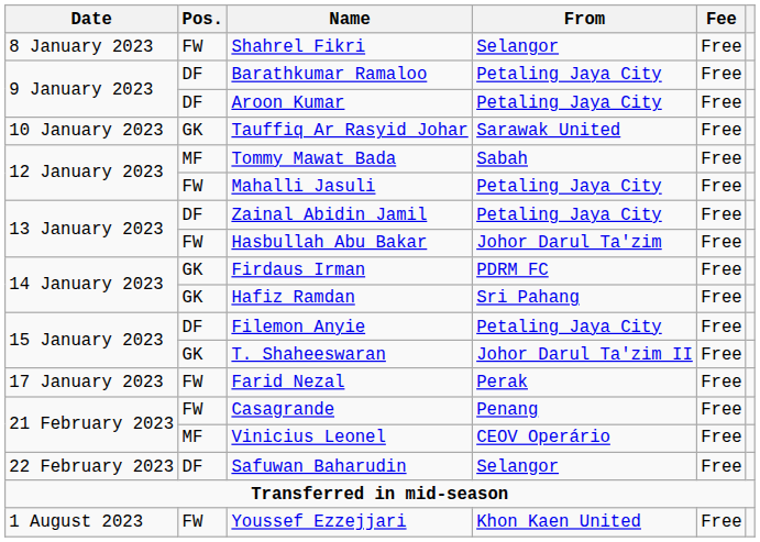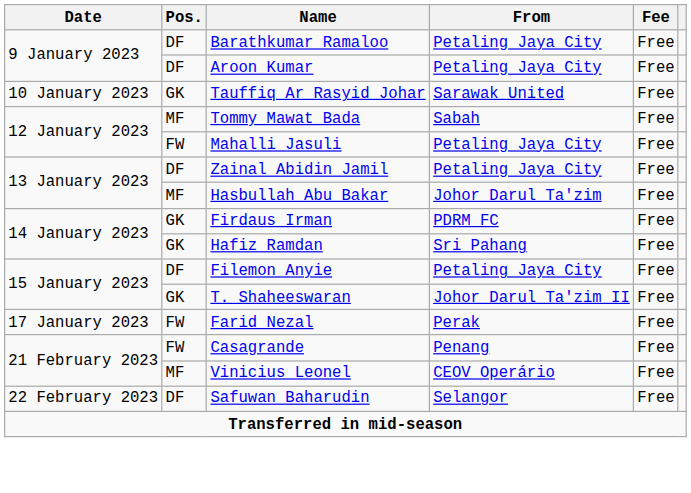 <table class="wikitable">
 <tr>
 <th>Date</th>
 <th>Pos.</th>
 <th>Name</th>
 <th>From</th>
 <th>Fee</th>
 <th></th>
-</tr>
-<tr>
-<td>8 January 2023</td>
-<td>FW</td>
-<td> <a href='#'>Shahrel Fikri</a></td>
-<td> <a href='#'>Selangor</a></td>
-<td>Free</td>
-<td></td>
 </tr>
 <tr>
 <td rowspan="2">9 January 2023</td>
 <td>DF</td>
 <td> <a href='#'>Barathkumar Ramaloo</a></td>
 <td> <a href='#'>Petaling Jaya City</a></td>
 <td>Free</td>
 <td></td>
 </tr>
 <tr>
 <td>DF</td>
 <td> <a href='#'>Aroon Kumar</a></td>
 <td> <a href='#'>Petaling Jaya City</a></td>
 <td>Free</td>
 <td></td>
 </tr>
 <tr>
 <td>10 January 2023</td>
 <td>GK</td>
 <td> <a href='#'>Tauffiq Ar Rasyid Johar</a></td>
 <td> <a href='#'>Sarawak United</a></td>
 <td>Free</td>
 <td></td>
 </tr>
 <tr>
 <td rowspan="2">12 January 2023</td>
 <td>MF</td>
 <td> <a href='#'>Tommy Mawat Bada</a></td>
 <td> <a href='#'>Sabah</a></td>
 <td>Free</td>
 <td></td>
 </tr>
 <tr>
 <td>FW</td>
 <td> <a href='#'>Mahalli Jasuli</a></td>
 <td> <a href='#'>Petaling Jaya City</a></td>
 <td>Free</td>
 <td></td>
 </tr>
 <tr>
 <td rowspan="2">13 January 2023</td>
 <td>DF</td>
 <td> <a href='#'>Zainal Abidin Jamil</a></td>
 <td> <a href='#'>Petaling Jaya City</a></td>
 <td>Free</td>
 <td></td>
 </tr>
 <tr>
-<td>FW</td>
+<td>MF</td>
 <td> <a href='#'>Hasbullah Abu Bakar</a></td>
 <td> <a href='#'>Johor Darul Ta'zim</a></td>
 <td>Free</td>
 <td></td>
 </tr>
 <tr>
 <td rowspan="2">14 January 2023</td>
 <td>GK</td>
 <td> <a href='#'>Firdaus Irman</a></td>
 <td> <a href='#'>PDRM FC</a></td>
 <td>Free</td>
 <td></td>
 </tr>
 <tr>
 <td>GK</td>
 <td> <a href='#'>Hafiz Ramdan</a></td>
 <td> <a href='#'>Sri Pahang</a></td>
 <td>Free</td>
 <td></td>
 </tr>
 <tr>
 <td rowspan="2">15 January 2023</td>
 <td>DF</td>
 <td> <a href='#'>Filemon Anyie</a></td>
 <td> <a href='#'>Petaling Jaya City</a></td>
 <td>Free</td>
 <td></td>
 </tr>
 <tr>
 <td>GK</td>
 <td> <a href='#'>T. Shaheeswaran</a></td>
 <td> <a href='#'>Johor Darul Ta'zim II</a></td>
 <td>Free</td>
 <td></td>
 </tr>
 <tr>
 <td>17 January 2023</td>
 <td>FW</td>
 <td> <a href='#'>Farid Nezal</a></td>
 <td> <a href='#'>Perak</a></td>
 <td>Free</td>
 <td></td>
 </tr>
 <tr>
 <td rowspan="2">21 February 2023</td>
 <td>FW</td>
 <td> <a href='#'>Casagrande</a></td>
 <td> <a href='#'>Penang</a></td>
 <td>Free</td>
 <td></td>
 </tr>
 <tr>
 <td>MF</td>
 <td> <a href='#'>Vinicius Leonel</a></td>
 <td> <a href='#'>CEOV Operário</a></td>
 <td>Free</td>
 <td></td>
 </tr>
 <tr>
 <td>22 February 2023</td>
 <td>DF</td>
 <td> <a href='#'>Safuwan Baharudin</a></td>
 <td> <a href='#'>Selangor</a></td>
 <td>Free</td>
 <td></td>
 </tr>
 <tr>
 <td colspan="6" ; align="center"><strong>Transferred in mid-season</strong></td>
 </tr>
-<tr>
-<td>1 August 2023</td>
-<td>FW</td>
-<td> <a href='#'>Youssef Ezzejjari</a></td>
-<td> <a href='#'>Khon Kaen United</a></td>
-<td>Free</td>
-<td></td>
-</tr>
 </table>
